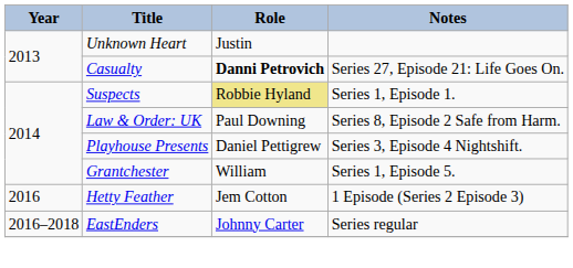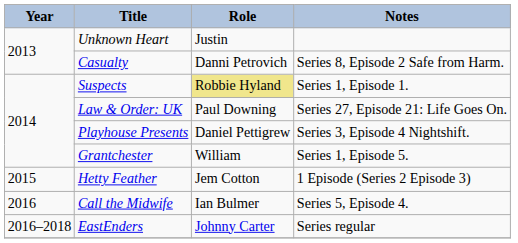 <table class="wikitable" style="font-size:95%">
 <tr style="text-align:center;">
 <th style="background:#B0C4DE;">Year</th>
 <th style="background:#B0C4DE;">Title</th>
 <th style="background:#B0C4DE;">Role</th>
 <th style="background:#B0C4DE;">Notes</th>
 </tr>
 <tr>
 <td rowspan="2">2013</td>
 <td><em>Unknown Heart</em></td>
 <td>Justin</td>
 <td></td>
 </tr>
 <tr>
 <td><em><a href='#'>Casualty</a></em></td>
-<td><strong>Danni Petrovich</strong></td>
-<td>Series 27, Episode 21: Life Goes On.</td>
+<td>Danni Petrovich</td>
+<td>Series 8, Episode 2 Safe from Harm.</td>
 </tr>
 <tr>
 <td rowspan="4">2014</td>
 <td><em><a href='#'>Suspects</a></em></td>
 <td style="background: khaki;">Robbie Hyland</td>
 <td>Series 1, Episode 1.</td>
 </tr>
 <tr>
 <td><em><a href='#'>Law & Order: UK</a></em></td>
 <td>Paul Downing</td>
-<td>Series 8, Episode 2 Safe from Harm.</td>
+<td>Series 27, Episode 21: Life Goes On.</td>
 </tr>
 <tr>
 <td><em><a href='#'>Playhouse Presents</a></em></td>
 <td>Daniel Pettigrew</td>
 <td>Series 3, Episode 4 Nightshift.</td>
 </tr>
 <tr>
 <td><em><a href='#'>Grantchester</a></em></td>
 <td>William</td>
 <td>Series 1, Episode 5.</td>
 </tr>
 <tr>
-<td>2016</td>
+<td>2015</td>
 <td><em><a href='#'>Hetty Feather</a></em></td>
 <td>Jem Cotton</td>
 <td>1 Episode (Series 2 Episode 3)</td>
+</tr>
+<tr>
+<td>2016</td>
+<td><em><a href='#'>Call the Midwife</a></em></td>
+<td>Ian Bulmer</td>
+<td>Series 5, Episode 4.</td>
 </tr>
 <tr>
 <td>2016–2018</td>
 <td><em><a href='#'>EastEnders</a></em></td>
 <td><a href='#'>Johnny Carter</a></td>
 <td>Series regular</td>
 </tr>
 <tr>
 </tr>
 </table>
